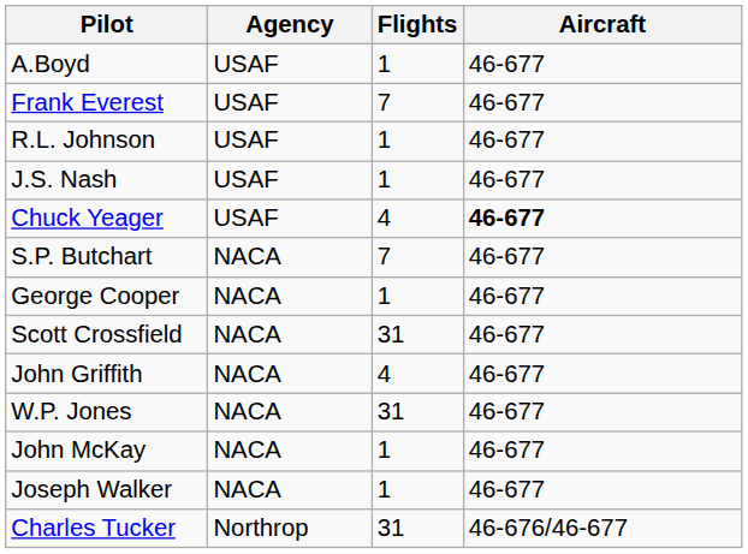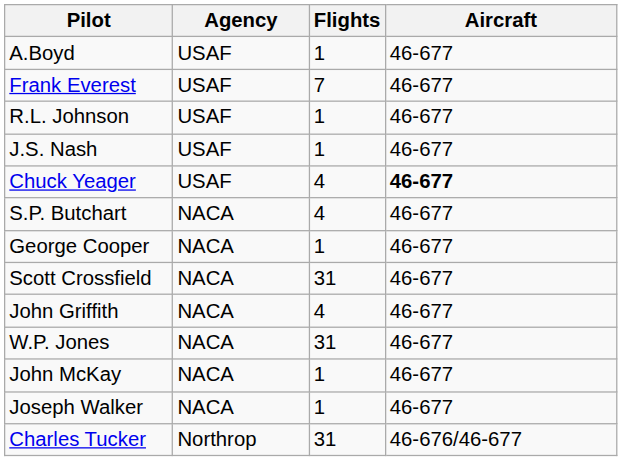 <table class="wikitable">
 <tr>
 <th width="125">Pilot</th>
 <th width="100">Agency</th>
 <th width="50">Flights</th>
 <th width="175">Aircraft</th>
 </tr>
 <tr>
 <td>A.Boyd</td>
 <td>USAF</td>
 <td>1</td>
 <td>46-677</td>
 </tr>
 <tr>
 <td><a href='#'>Frank Everest</a></td>
 <td>USAF</td>
 <td>7</td>
 <td>46-677</td>
 </tr>
 <tr>
 <td>R.L. Johnson</td>
 <td>USAF</td>
 <td>1</td>
 <td>46-677</td>
 </tr>
 <tr>
 <td>J.S. Nash</td>
 <td>USAF</td>
 <td>1</td>
 <td>46-677</td>
 </tr>
 <tr>
 <td><a href='#'>Chuck Yeager</a></td>
 <td>USAF</td>
 <td>4</td>
 <td><strong>46-677</strong></td>
 </tr>
 <tr>
 <td>S.P. Butchart</td>
 <td>NACA</td>
-<td>7</td>
+<td>4</td>
 <td>46-677</td>
 </tr>
 <tr>
 <td>George Cooper</td>
 <td>NACA</td>
 <td>1</td>
 <td>46-677</td>
 </tr>
 <tr>
 <td>Scott Crossfield</td>
 <td>NACA</td>
 <td>31</td>
 <td>46-677</td>
 </tr>
 <tr>
 <td>John Griffith</td>
 <td>NACA</td>
 <td>4</td>
 <td>46-677</td>
 </tr>
 <tr>
 <td>W.P. Jones</td>
 <td>NACA</td>
 <td>31</td>
 <td>46-677</td>
 </tr>
 <tr>
 <td>John McKay</td>
 <td>NACA</td>
 <td>1</td>
 <td>46-677</td>
 </tr>
 <tr>
 <td>Joseph Walker</td>
 <td>NACA</td>
 <td>1</td>
 <td>46-677</td>
 </tr>
 <tr>
 <td><a href='#'>Charles Tucker</a></td>
 <td>Northrop</td>
 <td>31</td>
 <td>46-676/46-677</td>
 </tr>
 </table>
